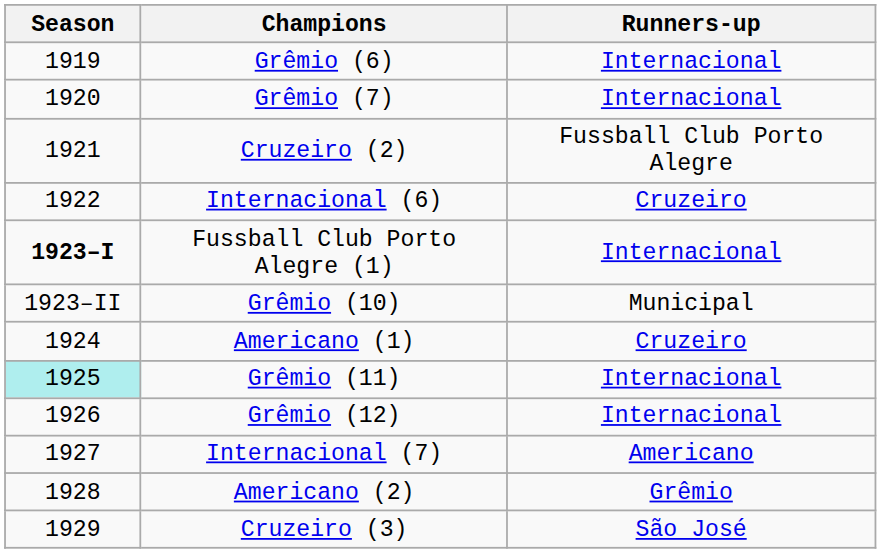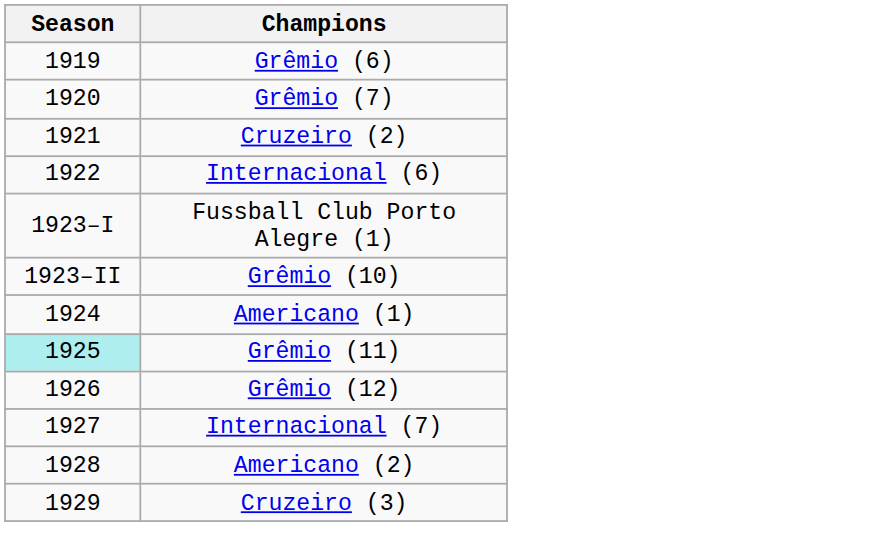 <table class="wikitable" style="text-align:center; margin-left:1em;">
 <tr>
 <th style="width:70px">Season</th>
 <th style="width:200px">Champions</th>
-<th style="width:200px">Runners-up</th>
 </tr>
 <tr>
 <td>1919</td>
 <td><a href='#'>Grêmio</a> (6)</td>
-<td><a href='#'>Internacional</a></td>
 </tr>
 <tr>
 <td>1920</td>
 <td><a href='#'>Grêmio</a> (7)</td>
-<td><a href='#'>Internacional</a></td>
 </tr>
 <tr>
 <td>1921</td>
 <td><a href='#'>Cruzeiro</a> (2)</td>
-<td>Fussball Club Porto Alegre</td>
 </tr>
 <tr>
 <td>1922</td>
 <td><a href='#'>Internacional</a> (6)</td>
-<td><a href='#'>Cruzeiro</a></td>
 </tr>
 <tr>
-<td><strong>1923–I</strong></td>
+<td>1923–I</td>
 <td>Fussball Club Porto Alegre (1)</td>
-<td><a href='#'>Internacional</a></td>
 </tr>
 <tr>
 <td>1923–II</td>
 <td><a href='#'>Grêmio</a> (10)</td>
-<td>Municipal</td>
 </tr>
 <tr>
 <td>1924</td>
 <td><a href='#'>Americano</a> (1)</td>
-<td><a href='#'>Cruzeiro</a></td>
 </tr>
 <tr>
 <td style="background: paleturquoise;">1925</td>
 <td><a href='#'>Grêmio</a> (11)</td>
-<td><a href='#'>Internacional</a></td>
 </tr>
 <tr>
 <td>1926</td>
 <td><a href='#'>Grêmio</a> (12)</td>
-<td><a href='#'>Internacional</a></td>
 </tr>
 <tr>
 <td>1927</td>
 <td><a href='#'>Internacional</a> (7)</td>
-<td><a href='#'>Americano</a></td>
 </tr>
 <tr>
 <td>1928</td>
 <td><a href='#'>Americano</a> (2)</td>
-<td><a href='#'>Grêmio</a></td>
 </tr>
 <tr>
 <td>1929</td>
 <td><a href='#'>Cruzeiro</a> (3)</td>
-<td><a href='#'>São José</a></td>
 </tr>
 </table>
